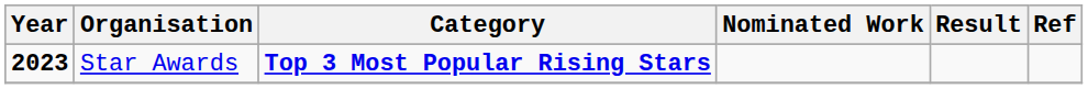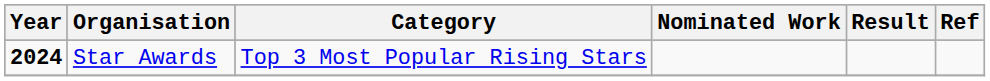 <table class="wikitable"  border="1">
 <tr>
 <th>Year</th>
 <th>Organisation</th>
 <th>Category</th>
 <th>Nominated Work</th>
 <th>Result</th>
 <th>Ref</th>
 </tr>
 <tr>
-<td><strong>2023</strong></td>
+<td><strong>2024</strong></td>
 <td><a href='#'>Star Awards</a></td>
-<td><strong><a href='#'>Top 3 Most Popular Rising Stars</a></strong></td>
+<td><a href='#'>Top 3 Most Popular Rising Stars</a></td>
 <td></td>
 <td></td>
 <td></td>
 </tr>
 <tr>
 </tr>
 </table>
